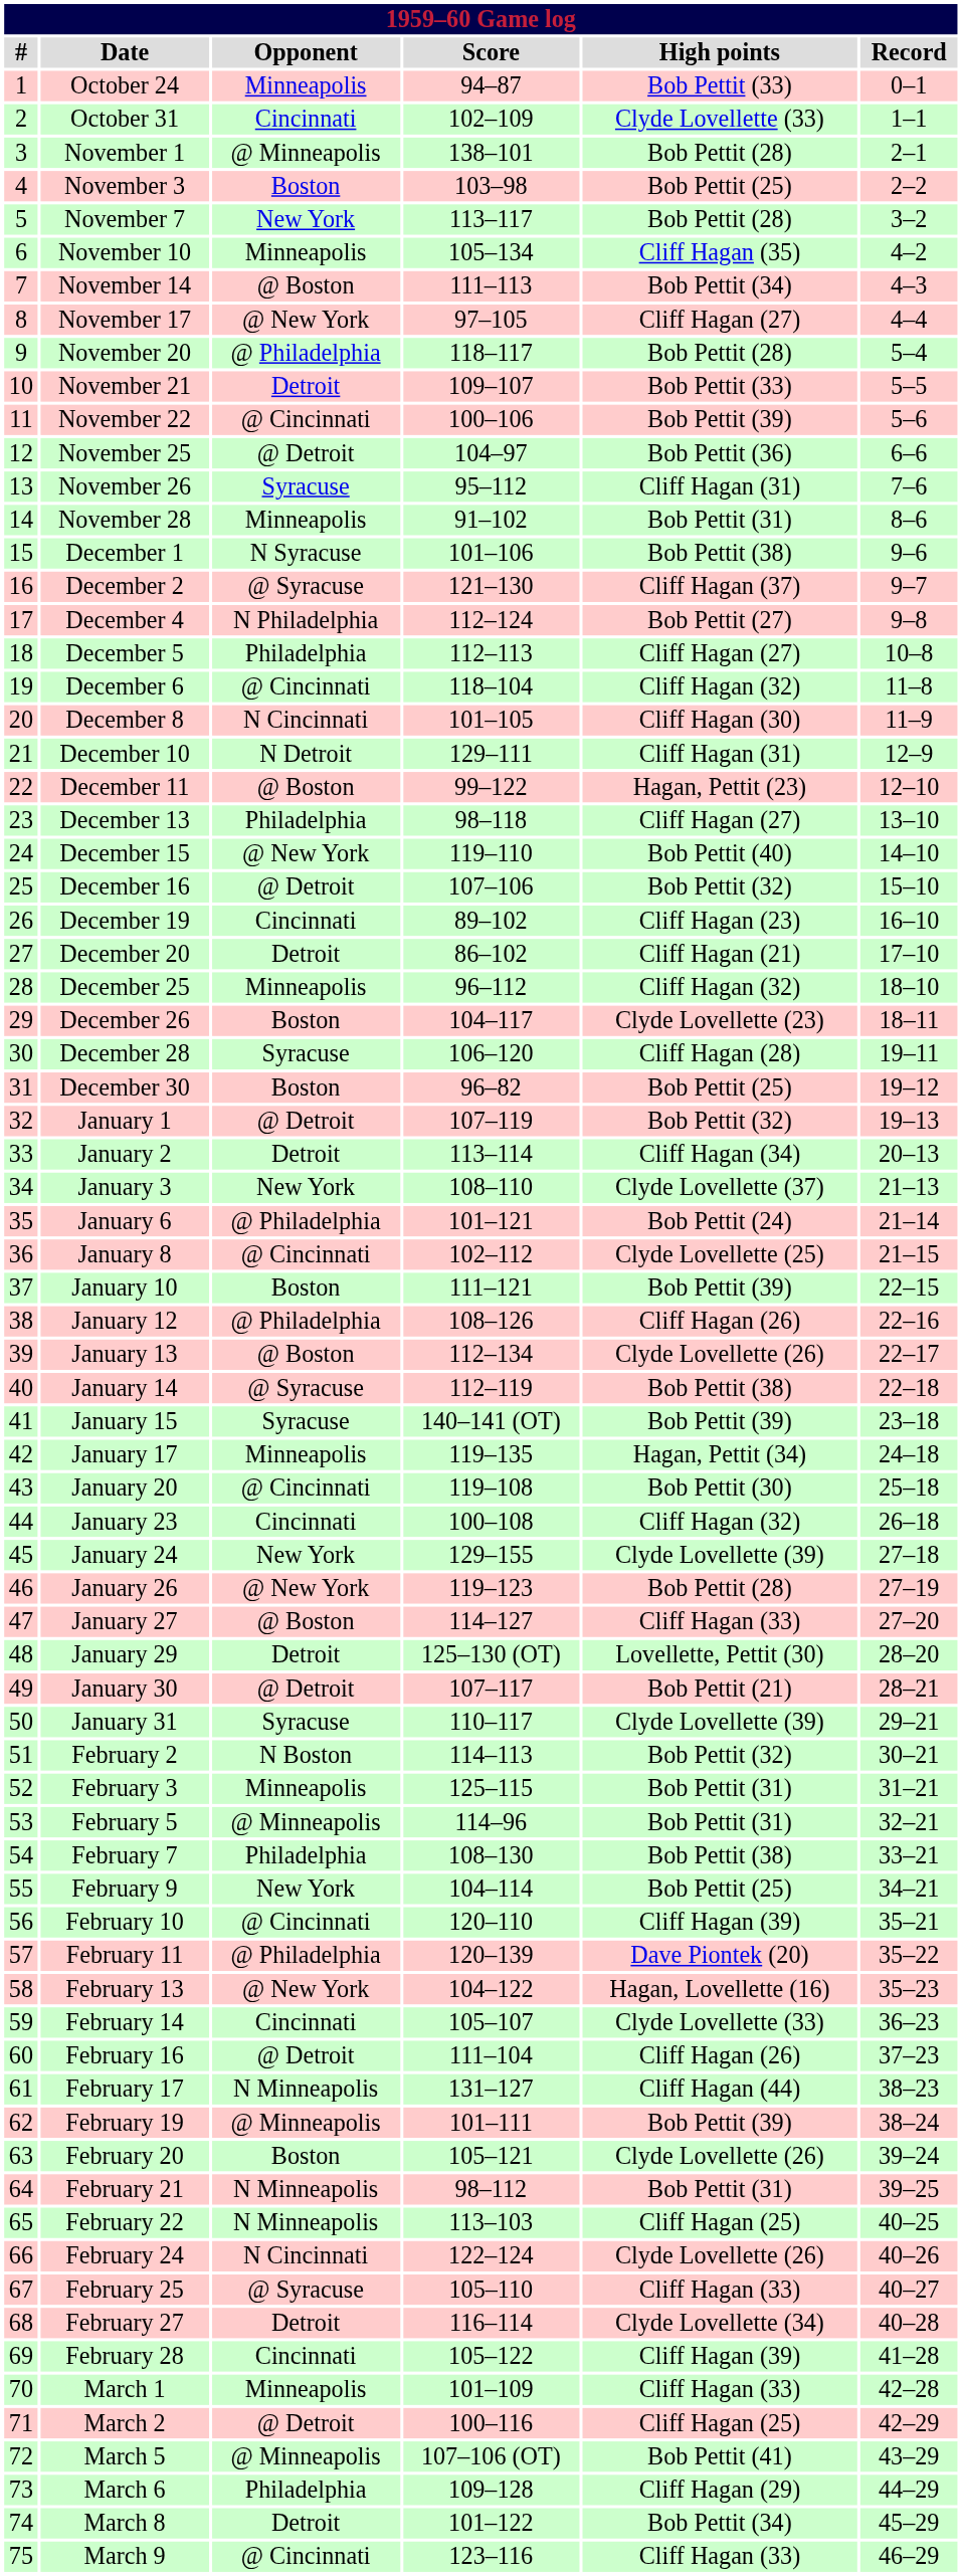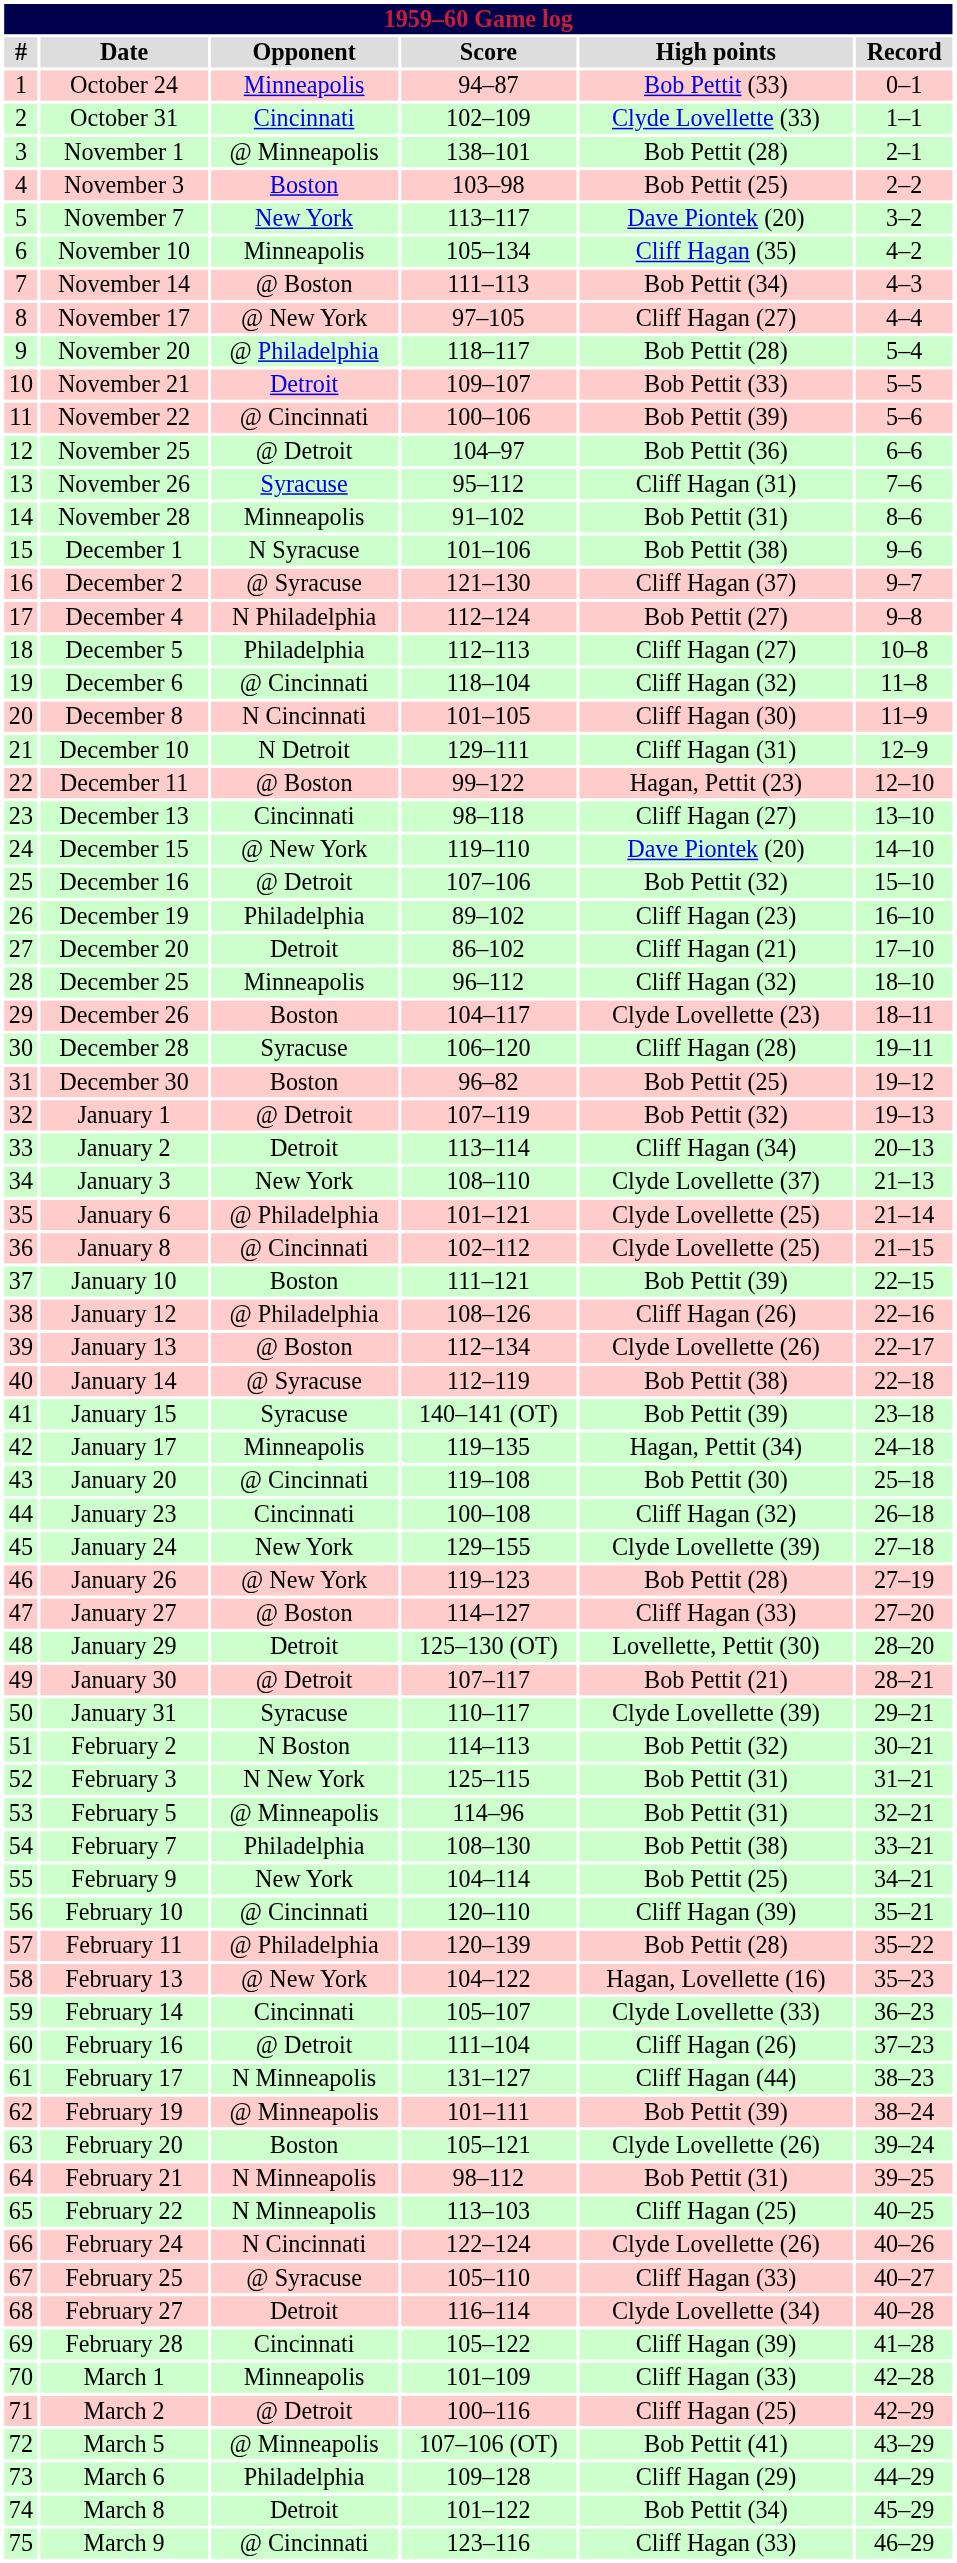 <table class="toccolours collapsible" width=50% style="clear:both; margin:1.5em auto; text-align:center">
 <tr>
 <th colspan=11 style="background:#00004d; color:#C41E3A;">1959–60 Game log</th>
 </tr>
 <tr align="center" bgcolor="#dddddd">
 <td><strong>#</strong></td>
 <td><strong>Date</strong></td>
 <td><strong>Opponent</strong></td>
 <td><strong>Score</strong></td>
 <td><strong>High points</strong></td>
 <td><strong>Record</strong></td>
 </tr>
 <tr align="center" bgcolor="ffcccc">
 <td>1</td>
 <td>October 24</td>
 <td><a href='#'>Minneapolis</a></td>
 <td>94–87</td>
 <td><a href='#'>Bob Pettit</a> (33)</td>
 <td>0–1</td>
 </tr>
 <tr align="center" bgcolor="ccffcc">
 <td>2</td>
 <td>October 31</td>
 <td><a href='#'>Cincinnati</a></td>
 <td>102–109</td>
 <td><a href='#'>Clyde Lovellette</a> (33)</td>
 <td>1–1</td>
 </tr>
 <tr align="center" bgcolor="ccffcc">
 <td>3</td>
 <td>November 1</td>
 <td>@ Minneapolis</td>
 <td>138–101</td>
 <td>Bob Pettit (28)</td>
 <td>2–1</td>
 </tr>
 <tr align="center" bgcolor="ffcccc">
 <td>4</td>
 <td>November 3</td>
 <td><a href='#'>Boston</a></td>
 <td>103–98</td>
 <td>Bob Pettit (25)</td>
 <td>2–2</td>
 </tr>
 <tr align="center" bgcolor="ccffcc">
 <td>5</td>
 <td>November 7</td>
 <td><a href='#'>New York</a></td>
 <td>113–117</td>
-<td>Bob Pettit (28)</td>
+<td><a href='#'>Dave Piontek</a> (20)</td>
 <td>3–2</td>
 </tr>
 <tr align="center" bgcolor="ccffcc">
 <td>6</td>
 <td>November 10</td>
 <td>Minneapolis</td>
 <td>105–134</td>
 <td><a href='#'>Cliff Hagan</a> (35)</td>
 <td>4–2</td>
 </tr>
 <tr align="center" bgcolor="ffcccc">
 <td>7</td>
 <td>November 14</td>
 <td>@ Boston</td>
 <td>111–113</td>
 <td>Bob Pettit (34)</td>
 <td>4–3</td>
 </tr>
 <tr align="center" bgcolor="ffcccc">
 <td>8</td>
 <td>November 17</td>
 <td>@ New York</td>
 <td>97–105</td>
 <td>Cliff Hagan (27)</td>
 <td>4–4</td>
 </tr>
 <tr align="center" bgcolor="ccffcc">
 <td>9</td>
 <td>November 20</td>
 <td>@ <a href='#'>Philadelphia</a></td>
 <td>118–117</td>
 <td>Bob Pettit (28)</td>
 <td>5–4</td>
 </tr>
 <tr align="center" bgcolor="ffcccc">
 <td>10</td>
 <td>November 21</td>
 <td><a href='#'>Detroit</a></td>
 <td>109–107</td>
 <td>Bob Pettit (33)</td>
 <td>5–5</td>
 </tr>
 <tr align="center" bgcolor="ffcccc">
 <td>11</td>
 <td>November 22</td>
 <td>@ Cincinnati</td>
 <td>100–106</td>
 <td>Bob Pettit (39)</td>
 <td>5–6</td>
 </tr>
 <tr align="center" bgcolor="ccffcc">
 <td>12</td>
 <td>November 25</td>
 <td>@ Detroit</td>
 <td>104–97</td>
 <td>Bob Pettit (36)</td>
 <td>6–6</td>
 </tr>
 <tr align="center" bgcolor="ccffcc">
 <td>13</td>
 <td>November 26</td>
 <td><a href='#'>Syracuse</a></td>
 <td>95–112</td>
 <td>Cliff Hagan (31)</td>
 <td>7–6</td>
 </tr>
 <tr align="center" bgcolor="ccffcc">
 <td>14</td>
 <td>November 28</td>
 <td>Minneapolis</td>
 <td>91–102</td>
 <td>Bob Pettit (31)</td>
 <td>8–6</td>
 </tr>
 <tr align="center" bgcolor="ccffcc">
 <td>15</td>
 <td>December 1</td>
 <td>N Syracuse</td>
 <td>101–106</td>
 <td>Bob Pettit (38)</td>
 <td>9–6</td>
 </tr>
 <tr align="center" bgcolor="ffcccc">
 <td>16</td>
 <td>December 2</td>
 <td>@ Syracuse</td>
 <td>121–130</td>
 <td>Cliff Hagan (37)</td>
 <td>9–7</td>
 </tr>
 <tr align="center" bgcolor="ffcccc">
 <td>17</td>
 <td>December 4</td>
 <td>N Philadelphia</td>
 <td>112–124</td>
 <td>Bob Pettit (27)</td>
 <td>9–8</td>
 </tr>
 <tr align="center" bgcolor="ccffcc">
 <td>18</td>
 <td>December 5</td>
 <td>Philadelphia</td>
 <td>112–113</td>
 <td>Cliff Hagan (27)</td>
 <td>10–8</td>
 </tr>
 <tr align="center" bgcolor="ccffcc">
 <td>19</td>
 <td>December 6</td>
 <td>@ Cincinnati</td>
 <td>118–104</td>
 <td>Cliff Hagan (32)</td>
 <td>11–8</td>
 </tr>
 <tr align="center" bgcolor="ffcccc">
 <td>20</td>
 <td>December 8</td>
 <td>N Cincinnati</td>
 <td>101–105</td>
 <td>Cliff Hagan (30)</td>
 <td>11–9</td>
 </tr>
 <tr align="center" bgcolor="ccffcc">
 <td>21</td>
 <td>December 10</td>
 <td>N Detroit</td>
 <td>129–111</td>
 <td>Cliff Hagan (31)</td>
 <td>12–9</td>
 </tr>
 <tr align="center" bgcolor="ffcccc">
 <td>22</td>
 <td>December 11</td>
 <td>@ Boston</td>
 <td>99–122</td>
 <td>Hagan, Pettit (23)</td>
 <td>12–10</td>
 </tr>
 <tr align="center" bgcolor="ccffcc">
 <td>23</td>
 <td>December 13</td>
-<td>Philadelphia</td>
+<td>Cincinnati</td>
 <td>98–118</td>
 <td>Cliff Hagan (27)</td>
 <td>13–10</td>
 </tr>
 <tr align="center" bgcolor="ccffcc">
 <td>24</td>
 <td>December 15</td>
 <td>@ New York</td>
 <td>119–110</td>
-<td>Bob Pettit (40)</td>
+<td><a href='#'>Dave Piontek</a> (20)</td>
 <td>14–10</td>
 </tr>
 <tr align="center" bgcolor="ccffcc">
 <td>25</td>
 <td>December 16</td>
 <td>@ Detroit</td>
 <td>107–106</td>
 <td>Bob Pettit (32)</td>
 <td>15–10</td>
 </tr>
 <tr align="center" bgcolor="ccffcc">
 <td>26</td>
 <td>December 19</td>
-<td>Cincinnati</td>
+<td>Philadelphia</td>
 <td>89–102</td>
 <td>Cliff Hagan (23)</td>
 <td>16–10</td>
 </tr>
 <tr align="center" bgcolor="ccffcc">
 <td>27</td>
 <td>December 20</td>
 <td>Detroit</td>
 <td>86–102</td>
 <td>Cliff Hagan (21)</td>
 <td>17–10</td>
 </tr>
 <tr align="center" bgcolor="ccffcc">
 <td>28</td>
 <td>December 25</td>
 <td>Minneapolis</td>
 <td>96–112</td>
 <td>Cliff Hagan (32)</td>
 <td>18–10</td>
 </tr>
 <tr align="center" bgcolor="ffcccc">
 <td>29</td>
 <td>December 26</td>
 <td>Boston</td>
 <td>104–117</td>
 <td>Clyde Lovellette (23)</td>
 <td>18–11</td>
 </tr>
 <tr align="center" bgcolor="ccffcc">
 <td>30</td>
 <td>December 28</td>
 <td>Syracuse</td>
 <td>106–120</td>
 <td>Cliff Hagan (28)</td>
 <td>19–11</td>
 </tr>
 <tr align="center" bgcolor="ffcccc">
 <td>31</td>
 <td>December 30</td>
 <td>Boston</td>
 <td>96–82</td>
 <td>Bob Pettit (25)</td>
 <td>19–12</td>
 </tr>
 <tr align="center" bgcolor="ffcccc">
 <td>32</td>
 <td>January 1</td>
 <td>@ Detroit</td>
 <td>107–119</td>
 <td>Bob Pettit (32)</td>
 <td>19–13</td>
 </tr>
 <tr align="center" bgcolor="ccffcc">
 <td>33</td>
 <td>January 2</td>
 <td>Detroit</td>
 <td>113–114</td>
 <td>Cliff Hagan (34)</td>
 <td>20–13</td>
 </tr>
 <tr align="center" bgcolor="ccffcc">
 <td>34</td>
 <td>January 3</td>
 <td>New York</td>
 <td>108–110</td>
 <td>Clyde Lovellette (37)</td>
 <td>21–13</td>
 </tr>
 <tr align="center" bgcolor="ffcccc">
 <td>35</td>
 <td>January 6</td>
 <td>@ Philadelphia</td>
 <td>101–121</td>
-<td>Bob Pettit (24)</td>
+<td>Clyde Lovellette (25)</td>
 <td>21–14</td>
 </tr>
 <tr align="center" bgcolor="ffcccc">
 <td>36</td>
 <td>January 8</td>
 <td>@ Cincinnati</td>
 <td>102–112</td>
 <td>Clyde Lovellette (25)</td>
 <td>21–15</td>
 </tr>
 <tr align="center" bgcolor="ccffcc">
 <td>37</td>
 <td>January 10</td>
 <td>Boston</td>
 <td>111–121</td>
 <td>Bob Pettit (39)</td>
 <td>22–15</td>
 </tr>
 <tr align="center" bgcolor="ffcccc">
 <td>38</td>
 <td>January 12</td>
 <td>@ Philadelphia</td>
 <td>108–126</td>
 <td>Cliff Hagan (26)</td>
 <td>22–16</td>
 </tr>
 <tr align="center" bgcolor="ffcccc">
 <td>39</td>
 <td>January 13</td>
 <td>@ Boston</td>
 <td>112–134</td>
 <td>Clyde Lovellette (26)</td>
 <td>22–17</td>
 </tr>
 <tr align="center" bgcolor="ffcccc">
 <td>40</td>
 <td>January 14</td>
 <td>@ Syracuse</td>
 <td>112–119</td>
 <td>Bob Pettit (38)</td>
 <td>22–18</td>
 </tr>
 <tr align="center" bgcolor="ccffcc">
 <td>41</td>
 <td>January 15</td>
 <td>Syracuse</td>
 <td>140–141 (OT)</td>
 <td>Bob Pettit (39)</td>
 <td>23–18</td>
 </tr>
 <tr align="center" bgcolor="ccffcc">
 <td>42</td>
 <td>January 17</td>
 <td>Minneapolis</td>
 <td>119–135</td>
 <td>Hagan, Pettit (34)</td>
 <td>24–18</td>
 </tr>
 <tr align="center" bgcolor="ccffcc">
 <td>43</td>
 <td>January 20</td>
 <td>@ Cincinnati</td>
 <td>119–108</td>
 <td>Bob Pettit (30)</td>
 <td>25–18</td>
 </tr>
 <tr align="center" bgcolor="ccffcc">
 <td>44</td>
 <td>January 23</td>
 <td>Cincinnati</td>
 <td>100–108</td>
 <td>Cliff Hagan (32)</td>
 <td>26–18</td>
 </tr>
 <tr align="center" bgcolor="ccffcc">
 <td>45</td>
 <td>January 24</td>
 <td>New York</td>
 <td>129–155</td>
 <td>Clyde Lovellette (39)</td>
 <td>27–18</td>
 </tr>
 <tr align="center" bgcolor="ffcccc">
 <td>46</td>
 <td>January 26</td>
 <td>@ New York</td>
 <td>119–123</td>
 <td>Bob Pettit (28)</td>
 <td>27–19</td>
 </tr>
 <tr align="center" bgcolor="ffcccc">
 <td>47</td>
 <td>January 27</td>
 <td>@ Boston</td>
 <td>114–127</td>
 <td>Cliff Hagan (33)</td>
 <td>27–20</td>
 </tr>
 <tr align="center" bgcolor="ccffcc">
 <td>48</td>
 <td>January 29</td>
 <td>Detroit</td>
 <td>125–130 (OT)</td>
 <td>Lovellette, Pettit (30)</td>
 <td>28–20</td>
 </tr>
 <tr align="center" bgcolor="ffcccc">
 <td>49</td>
 <td>January 30</td>
 <td>@ Detroit</td>
 <td>107–117</td>
 <td>Bob Pettit (21)</td>
 <td>28–21</td>
 </tr>
 <tr align="center" bgcolor="ccffcc">
 <td>50</td>
 <td>January 31</td>
 <td>Syracuse</td>
 <td>110–117</td>
 <td>Clyde Lovellette (39)</td>
 <td>29–21</td>
 </tr>
 <tr align="center" bgcolor="ccffcc">
 <td>51</td>
 <td>February 2</td>
 <td>N Boston</td>
 <td>114–113</td>
 <td>Bob Pettit (32)</td>
 <td>30–21</td>
 </tr>
 <tr align="center" bgcolor="ccffcc">
 <td>52</td>
 <td>February 3</td>
-<td>Minneapolis</td>
+<td>N New York</td>
 <td>125–115</td>
 <td>Bob Pettit (31)</td>
 <td>31–21</td>
 </tr>
 <tr align="center" bgcolor="ccffcc">
 <td>53</td>
 <td>February 5</td>
 <td>@ Minneapolis</td>
 <td>114–96</td>
 <td>Bob Pettit (31)</td>
 <td>32–21</td>
 </tr>
 <tr align="center" bgcolor="ccffcc">
 <td>54</td>
 <td>February 7</td>
 <td>Philadelphia</td>
 <td>108–130</td>
 <td>Bob Pettit (38)</td>
 <td>33–21</td>
 </tr>
 <tr align="center" bgcolor="ccffcc">
 <td>55</td>
 <td>February 9</td>
 <td>New York</td>
 <td>104–114</td>
 <td>Bob Pettit (25)</td>
 <td>34–21</td>
 </tr>
 <tr align="center" bgcolor="ccffcc">
 <td>56</td>
 <td>February 10</td>
 <td>@ Cincinnati</td>
 <td>120–110</td>
 <td>Cliff Hagan (39)</td>
 <td>35–21</td>
 </tr>
 <tr align="center" bgcolor="ffcccc">
 <td>57</td>
 <td>February 11</td>
 <td>@ Philadelphia</td>
 <td>120–139</td>
-<td><a href='#'>Dave Piontek</a> (20)</td>
+<td>Bob Pettit (28)</td>
 <td>35–22</td>
 </tr>
 <tr align="center" bgcolor="ffcccc">
 <td>58</td>
 <td>February 13</td>
 <td>@ New York</td>
 <td>104–122</td>
 <td>Hagan, Lovellette (16)</td>
 <td>35–23</td>
 </tr>
 <tr align="center" bgcolor="ccffcc">
 <td>59</td>
 <td>February 14</td>
 <td>Cincinnati</td>
 <td>105–107</td>
 <td>Clyde Lovellette (33)</td>
 <td>36–23</td>
 </tr>
 <tr align="center" bgcolor="ccffcc">
 <td>60</td>
 <td>February 16</td>
 <td>@ Detroit</td>
 <td>111–104</td>
 <td>Cliff Hagan (26)</td>
 <td>37–23</td>
 </tr>
 <tr align="center" bgcolor="ccffcc">
 <td>61</td>
 <td>February 17</td>
 <td>N Minneapolis</td>
 <td>131–127</td>
 <td>Cliff Hagan (44)</td>
 <td>38–23</td>
 </tr>
 <tr align="center" bgcolor="ffcccc">
 <td>62</td>
 <td>February 19</td>
 <td>@ Minneapolis</td>
 <td>101–111</td>
 <td>Bob Pettit (39)</td>
 <td>38–24</td>
 </tr>
 <tr align="center" bgcolor="ccffcc">
 <td>63</td>
 <td>February 20</td>
 <td>Boston</td>
 <td>105–121</td>
 <td>Clyde Lovellette (26)</td>
 <td>39–24</td>
 </tr>
 <tr align="center" bgcolor="ffcccc">
 <td>64</td>
 <td>February 21</td>
 <td>N Minneapolis</td>
 <td>98–112</td>
 <td>Bob Pettit (31)</td>
 <td>39–25</td>
 </tr>
 <tr align="center" bgcolor="ccffcc">
 <td>65</td>
 <td>February 22</td>
 <td>N Minneapolis</td>
 <td>113–103</td>
 <td>Cliff Hagan (25)</td>
 <td>40–25</td>
 </tr>
 <tr align="center" bgcolor="ffcccc">
 <td>66</td>
 <td>February 24</td>
 <td>N Cincinnati</td>
 <td>122–124</td>
 <td>Clyde Lovellette (26)</td>
 <td>40–26</td>
 </tr>
 <tr align="center" bgcolor="ffcccc">
 <td>67</td>
 <td>February 25</td>
 <td>@ Syracuse</td>
 <td>105–110</td>
 <td>Cliff Hagan (33)</td>
 <td>40–27</td>
 </tr>
 <tr align="center" bgcolor="ffcccc">
 <td>68</td>
 <td>February 27</td>
 <td>Detroit</td>
 <td>116–114</td>
 <td>Clyde Lovellette (34)</td>
 <td>40–28</td>
 </tr>
 <tr align="center" bgcolor="ccffcc">
 <td>69</td>
 <td>February 28</td>
 <td>Cincinnati</td>
 <td>105–122</td>
 <td>Cliff Hagan (39)</td>
 <td>41–28</td>
 </tr>
 <tr align="center" bgcolor="ccffcc">
 <td>70</td>
 <td>March 1</td>
 <td>Minneapolis</td>
 <td>101–109</td>
 <td>Cliff Hagan (33)</td>
 <td>42–28</td>
 </tr>
 <tr align="center" bgcolor="ffcccc">
 <td>71</td>
 <td>March 2</td>
 <td>@ Detroit</td>
 <td>100–116</td>
 <td>Cliff Hagan (25)</td>
 <td>42–29</td>
 </tr>
 <tr align="center" bgcolor="ccffcc">
 <td>72</td>
 <td>March 5</td>
 <td>@ Minneapolis</td>
 <td>107–106 (OT)</td>
 <td>Bob Pettit (41)</td>
 <td>43–29</td>
 </tr>
 <tr align="center" bgcolor="ccffcc">
 <td>73</td>
 <td>March 6</td>
 <td>Philadelphia</td>
 <td>109–128</td>
 <td>Cliff Hagan (29)</td>
 <td>44–29</td>
 </tr>
 <tr align="center" bgcolor="ccffcc">
 <td>74</td>
 <td>March 8</td>
 <td>Detroit</td>
 <td>101–122</td>
 <td>Bob Pettit (34)</td>
 <td>45–29</td>
 </tr>
 <tr align="center" bgcolor="ccffcc">
 <td>75</td>
 <td>March 9</td>
 <td>@ Cincinnati</td>
 <td>123–116</td>
 <td>Cliff Hagan (33)</td>
 <td>46–29</td>
 </tr>
 </table>
